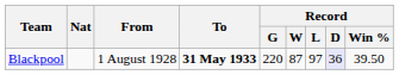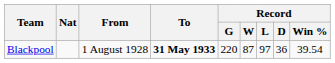 <table class="wikitable" style="text-align: center">
 <tr>
 <th rowspan="2">Team</th>
 <th rowspan="2">Nat</th>
 <th rowspan="2">From</th>
 <th rowspan="2">To</th>
 <th colspan="5">Record</th>
 </tr>
 <tr>
 <th>G</th>
 <th>W</th>
 <th>L</th>
 <th>D</th>
 <th>Win %</th>
 </tr>
 <tr>
 <td align=left><a href='#'>Blackpool</a></td>
 <td></td>
 <td align=left>1 August 1928</td>
 <td align=left><strong>31 May 1933</strong></td>
 <td>220</td>
 <td>87</td>
 <td>97</td>
-<td style="background: lavender;">36</td>
-<td>39.50</td>
+<td>36</td>
+<td>39.54</td>
 </tr>
 </table>
